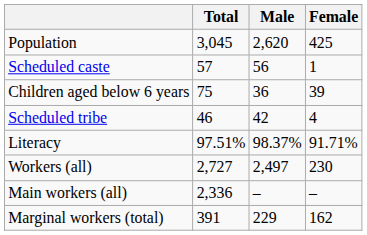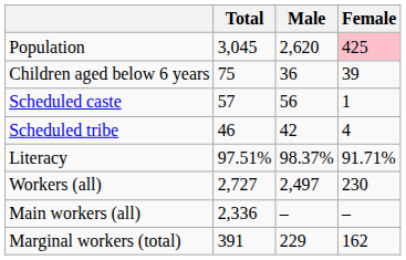 <table class="wikitable sortable">
 <tr>
 <th></th>
 <th>Total</th>
 <th>Male</th>
 <th>Female</th>
 </tr>
 <tr>
 <td>Population</td>
 <td>3,045</td>
 <td>2,620</td>
-<td>425</td>
+<td style="background: pink;">425</td>
+</tr>
+<tr>
+<td>Children aged below 6 years</td>
+<td>75</td>
+<td>36</td>
+<td>39</td>
 </tr>
 <tr>
 <td><a href='#'>Scheduled caste</a></td>
 <td>57</td>
 <td>56</td>
 <td>1</td>
-</tr>
-<tr>
-<td>Children aged below 6 years</td>
-<td>75</td>
-<td>36</td>
-<td>39</td>
 </tr>
 <tr>
 <td><a href='#'>Scheduled tribe</a></td>
 <td>46</td>
 <td>42</td>
 <td>4</td>
 </tr>
 <tr>
 <td>Literacy</td>
 <td>97.51%</td>
 <td>98.37%</td>
 <td>91.71%</td>
 </tr>
 <tr>
 <td>Workers (all)</td>
 <td>2,727</td>
 <td>2,497</td>
 <td>230</td>
 </tr>
 <tr>
 <td>Main workers (all)</td>
 <td>2,336</td>
 <td>–</td>
 <td>–</td>
 </tr>
 <tr>
 <td>Marginal workers (total)</td>
 <td>391</td>
 <td>229</td>
 <td>162</td>
 </tr>
 </table>
